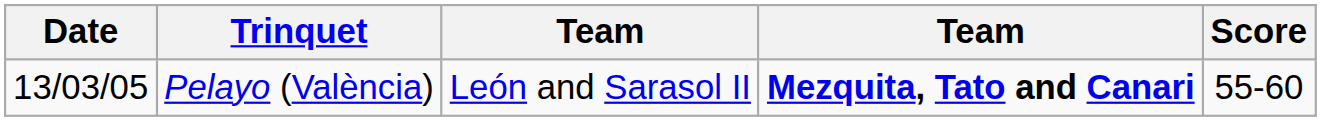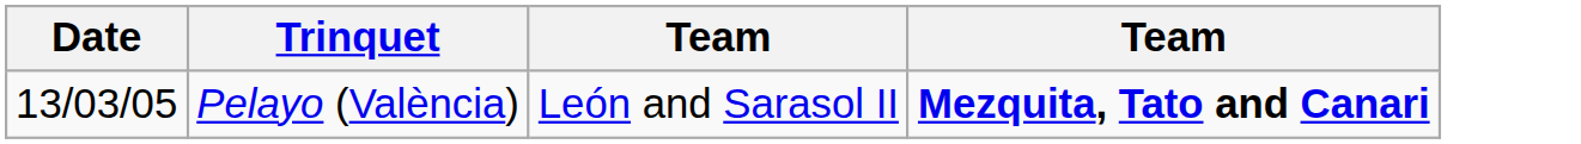 <table class="wikitable">
 <tr>
 <th>Date</th>
 <th><a href='#'>Trinquet</a></th>
 <th>Team</th>
 <th>Team</th>
-<th>Score</th>
 </tr>
 <tr align="center">
 <td>13/03/05</td>
 <td><em><a href='#'>Pelayo</a></em> (<a href='#'>València</a>)</td>
 <td><a href='#'>León</a> and <a href='#'>Sarasol II</a></td>
 <td><strong><a href='#'>Mezquita</a>, <a href='#'>Tato</a> and <a href='#'>Canari</a></strong></td>
-<td>55-60</td>
 </tr>
 </table>
